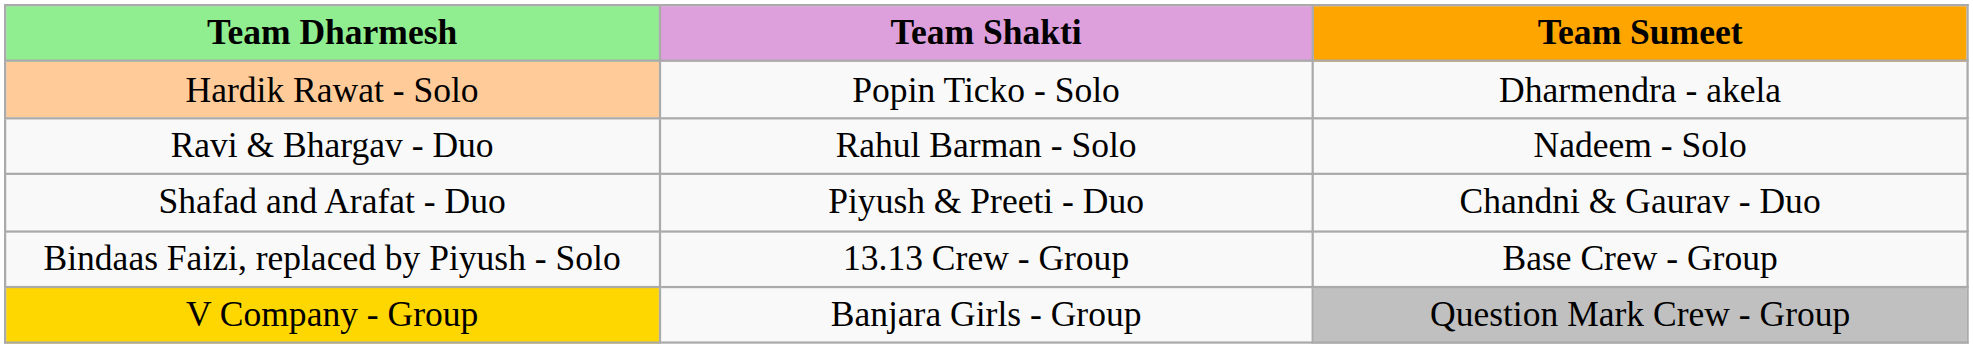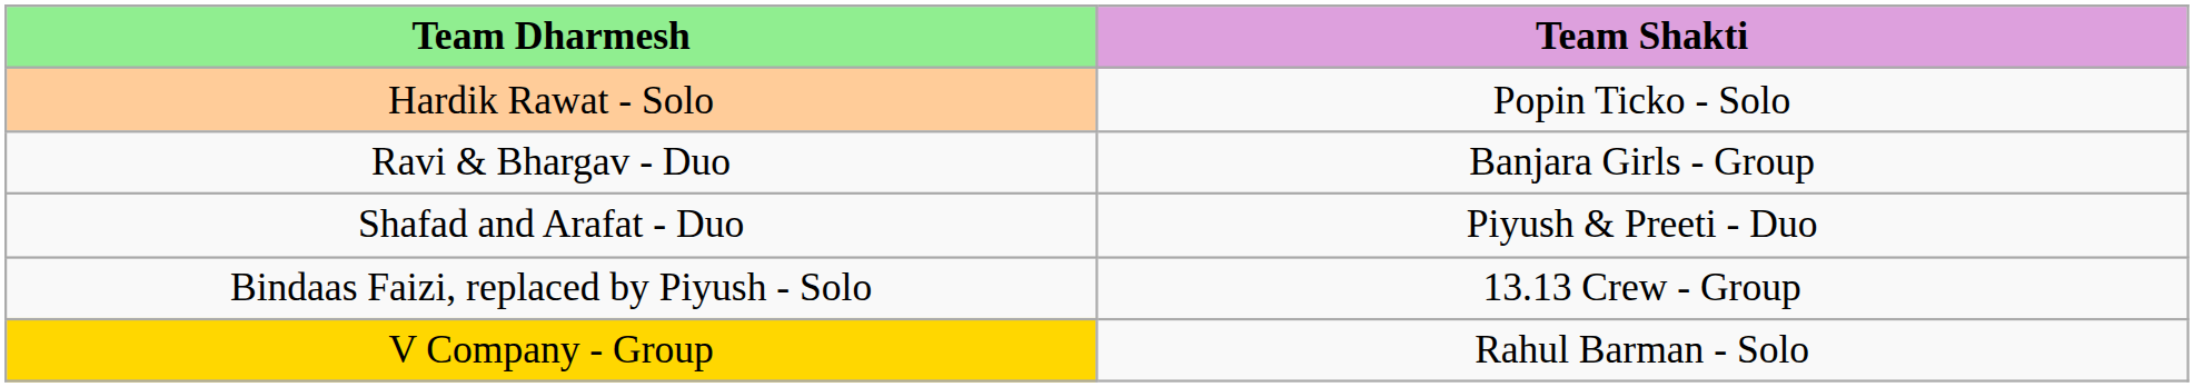 <table class="wikitable"  style="text-align:center; font-size:100%; width:70%;">
 <tr>
 <td style="width:15%;" scope="col" bgcolor="lightgreen"><strong>Team Dharmesh</strong></td>
 <td style="width:15%;" scope="col" bgcolor="#dda0dd"><strong>Team Shakti</strong></td>
-<td style="width:15%;" scope="col" bgcolor="orange"><strong>Team Sumeet</strong></td>
 </tr>
 <tr>
 <td scope="col" bgcolor="#FFCC99">Hardik Rawat - Solo</td>
 <td>Popin Ticko - Solo</td>
-<td>Dharmendra - akela</td>
 </tr>
 <tr>
 <td>Ravi & Bhargav - Duo</td>
-<td>Rahul Barman - Solo</td>
-<td>Nadeem - Solo</td>
+<td>Banjara Girls - Group</td>
 </tr>
 <tr>
 <td>Shafad and Arafat - Duo</td>
 <td>Piyush & Preeti - Duo</td>
-<td>Chandni & Gaurav - Duo</td>
 </tr>
 <tr>
 <td>Bindaas Faizi, replaced by Piyush - Solo</td>
 <td>13.13 Crew - Group</td>
-<td>Base Crew - Group</td>
 </tr>
 <tr>
 <td scope="col" bgcolor="gold">V Company - Group</td>
-<td>Banjara Girls - Group</td>
-<td scope="col" bgcolor="silver">Question Mark Crew - Group</td>
+<td>Rahul Barman - Solo</td>
 </tr>
 </table>
